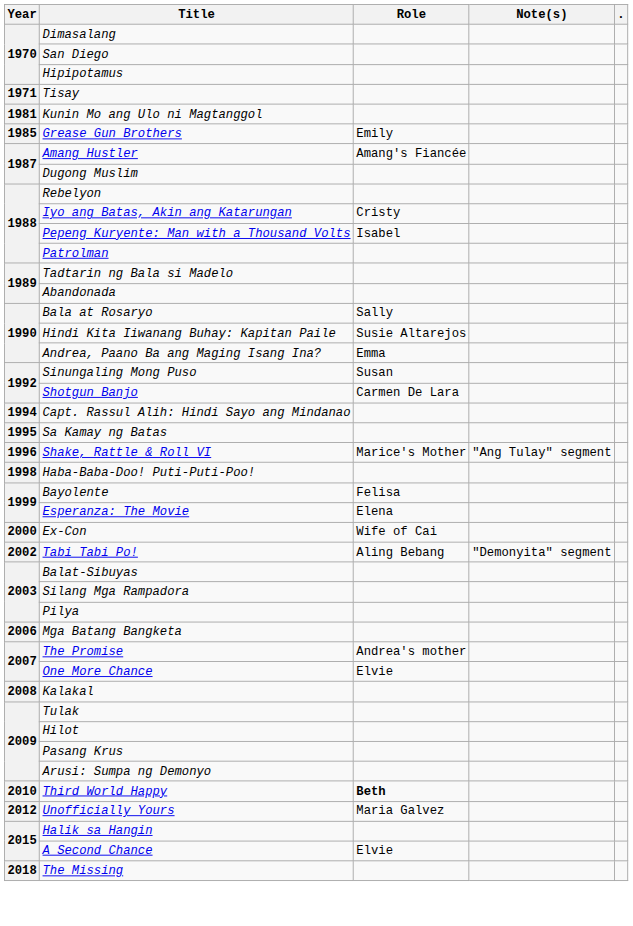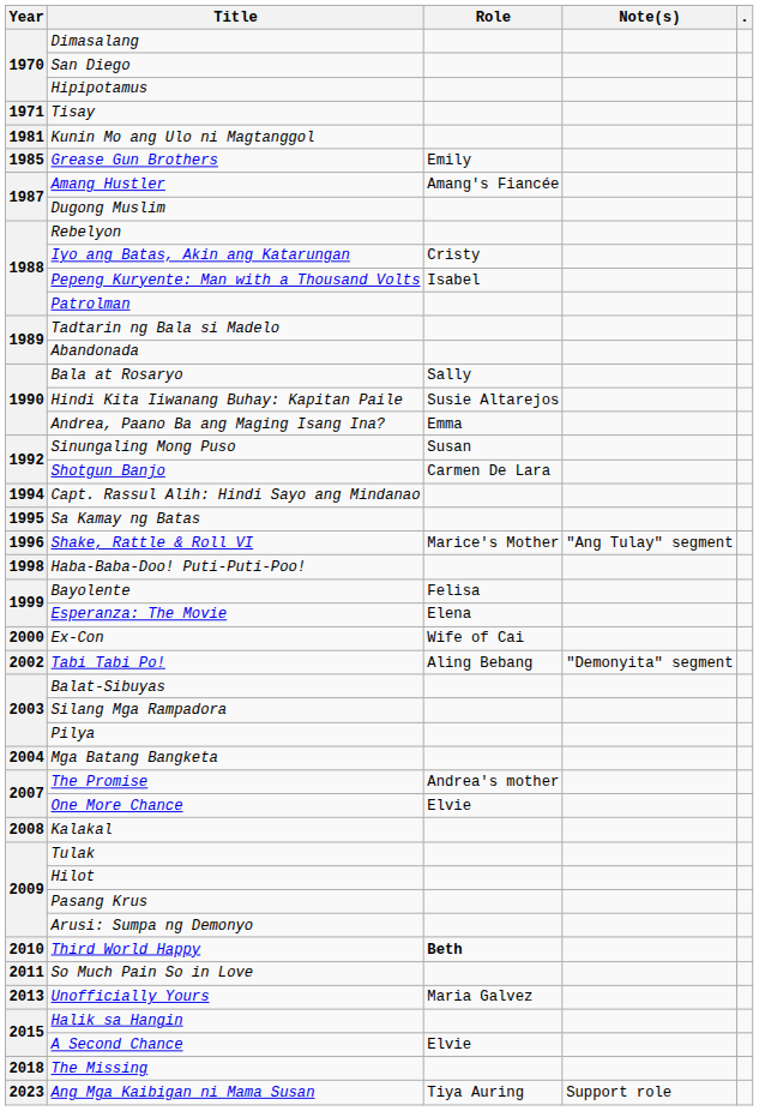 <table class="wikitable plainrowheaders sortable">
 <tr>
 <th scope="col">Year</th>
 <th scope="col">Title</th>
 <th scope="col" class="unsortable">Role</th>
 <th scope="col" class="unsortable">Note(s)</th>
 <th scope="col" class="unsortable">.</th>
 </tr>
 <tr>
 <th rowspan="3" scope="row">1970</th>
 <td><em>Dimasalang</em></td>
 <td></td>
 <td></td>
 <td style="text-align:center;"></td>
 </tr>
 <tr>
 <td><em>San Diego</em></td>
 <td></td>
 <td></td>
 <td style="text-align:center;"></td>
 </tr>
 <tr>
 <td><em>Hipipotamus</em></td>
 <td></td>
 <td></td>
 <td style="text-align:center;"></td>
 </tr>
 <tr>
 <th scope="row">1971</th>
 <td><em>Tisay</em></td>
 <td></td>
 <td></td>
 <td style="text-align:center;"></td>
 </tr>
 <tr>
 <th scope="row">1981</th>
 <td><em>Kunin Mo ang Ulo ni Magtanggol</em></td>
 <td></td>
 <td></td>
 <td style="text-align:center;"></td>
 </tr>
 <tr>
 <th scope="row">1985</th>
 <td><em><a href='#'>Grease Gun Brothers</a></em></td>
 <td>Emily</td>
 <td></td>
 <td style="text-align:center;"></td>
 </tr>
 <tr>
 <th rowspan="2" scope="row">1987</th>
 <td><em><a href='#'>Amang Hustler</a></em></td>
 <td>Amang's Fiancée</td>
 <td></td>
 <td style="text-align:center;"></td>
 </tr>
 <tr>
 <td><em>Dugong Muslim</em></td>
 <td></td>
 <td></td>
 <td style="text-align:center;"></td>
 </tr>
 <tr>
 <th rowspan="4" scope="row">1988</th>
 <td><em>Rebelyon</em></td>
 <td></td>
 <td></td>
 <td style="text-align:center;"></td>
 </tr>
 <tr>
 <td><em><a href='#'>Iyo ang Batas, Akin ang Katarungan</a></em></td>
 <td>Cristy</td>
 <td></td>
 <td style="text-align:center;"></td>
 </tr>
 <tr>
 <td><em><a href='#'>Pepeng Kuryente: Man with a Thousand Volts</a></em></td>
 <td>Isabel</td>
 <td></td>
 <td style="text-align:center;"></td>
 </tr>
 <tr>
 <td><em><a href='#'>Patrolman</a></em></td>
 <td></td>
 <td></td>
 <td style="text-align:center;"></td>
 </tr>
 <tr>
 <th rowspan="2" scope="row">1989</th>
 <td><em>Tadtarin ng Bala si Madelo</em></td>
 <td></td>
 <td></td>
 <td style="text-align:center;"></td>
 </tr>
 <tr>
 <td><em>Abandonada</em></td>
 <td></td>
 <td></td>
 <td style="text-align:center;"></td>
 </tr>
 <tr>
 <th rowspan="3" scope="row">1990</th>
 <td><em>Bala at Rosaryo</em></td>
 <td>Sally</td>
 <td></td>
 <td style="text-align:center;"></td>
 </tr>
 <tr>
 <td><em>Hindi Kita Iiwanang Buhay: Kapitan Paile</em></td>
 <td>Susie Altarejos</td>
 <td></td>
 <td style="text-align:center;"></td>
 </tr>
 <tr>
 <td><em>Andrea, Paano Ba ang Maging Isang Ina?</em></td>
 <td>Emma</td>
 <td></td>
 <td style="text-align:center;"></td>
 </tr>
 <tr>
 <th rowspan="2" scope="row">1992</th>
 <td><em>Sinungaling Mong Puso</em></td>
 <td>Susan</td>
 <td></td>
 <td style="text-align:center;"></td>
 </tr>
 <tr>
 <td><em><a href='#'>Shotgun Banjo</a></em></td>
 <td>Carmen De Lara</td>
 <td></td>
 <td style="text-align:center;"></td>
 </tr>
 <tr>
 <th scope="row">1994</th>
 <td><em>Capt. Rassul Alih: Hindi Sayo ang Mindanao</em></td>
 <td></td>
 <td></td>
 <td style="text-align:center;"></td>
 </tr>
 <tr>
 <th scope="row">1995</th>
 <td><em>Sa Kamay ng Batas</em></td>
 <td></td>
 <td></td>
 <td style="text-align:center;"></td>
 </tr>
 <tr>
 <th scope="row">1996</th>
 <td><em><a href='#'>Shake, Rattle & Roll VI</a></em></td>
 <td>Marice's Mother</td>
 <td>"Ang Tulay" segment</td>
 <td style="text-align:center;"></td>
 </tr>
 <tr>
 <th scope="row">1998</th>
 <td><em>Haba-Baba-Doo! Puti-Puti-Poo!</em></td>
 <td></td>
 <td></td>
 <td style="text-align:center;"></td>
 </tr>
 <tr>
 <th rowspan="2" scope="row">1999</th>
 <td><em>Bayolente</em></td>
 <td>Felisa</td>
 <td></td>
 <td style="text-align:center;"></td>
 </tr>
 <tr>
 <td><em><a href='#'>Esperanza: The Movie</a></em></td>
 <td>Elena</td>
 <td></td>
 <td style="text-align:center;"></td>
 </tr>
 <tr>
 <th scope="row">2000</th>
 <td><em>Ex-Con</em></td>
 <td>Wife of Cai</td>
 <td></td>
 <td style="text-align:center;"></td>
 </tr>
 <tr>
 <th scope="row">2002</th>
 <td><em><a href='#'>Tabi Tabi Po!</a></em></td>
 <td>Aling Bebang</td>
 <td>"Demonyita" segment</td>
 <td style="text-align:center;"></td>
 </tr>
 <tr>
 <th rowspan="3" scope="row">2003</th>
 <td><em>Balat-Sibuyas</em></td>
 <td></td>
 <td></td>
 <td style="text-align:center;"></td>
 </tr>
 <tr>
 <td><em>Silang Mga Rampadora</em></td>
 <td></td>
 <td></td>
 <td style="text-align:center;"></td>
 </tr>
 <tr>
 <td><em>Pilya</em></td>
 <td></td>
 <td></td>
 <td style="text-align:center;"></td>
 </tr>
 <tr>
-<th scope="row">2006</th>
+<th scope="row">2004</th>
 <td><em>Mga Batang Bangketa</em></td>
 <td></td>
 <td></td>
 <td style="text-align:center;"></td>
 </tr>
 <tr>
 <th rowspan="2" scope="row">2007</th>
 <td><em><a href='#'>The Promise</a></em></td>
 <td>Andrea's mother</td>
 <td></td>
 <td style="text-align:center;"></td>
 </tr>
 <tr>
 <td><em><a href='#'>One More Chance</a></em></td>
 <td>Elvie</td>
 <td></td>
 <td style="text-align:center;"></td>
 </tr>
 <tr>
 <th scope="row">2008</th>
 <td><em>Kalakal</em></td>
 <td></td>
 <td></td>
 <td style="text-align:center;"></td>
 </tr>
 <tr>
 <th rowspan="4" scope="row">2009</th>
 <td><em>Tulak</em></td>
 <td></td>
 <td></td>
 <td style="text-align:center;"></td>
 </tr>
 <tr>
 <td><em>Hilot</em></td>
 <td></td>
 <td></td>
 <td style="text-align:center;"></td>
 </tr>
 <tr>
 <td><em>Pasang Krus</em></td>
 <td></td>
 <td></td>
 <td style="text-align:center;"></td>
 </tr>
 <tr>
 <td><em>Arusi: Sumpa ng Demonyo</em></td>
 <td></td>
 <td></td>
 <td style="text-align:center;"></td>
 </tr>
 <tr>
 <th scope="row">2010</th>
 <td><em><a href='#'>Third World Happy</a></em></td>
 <td><strong>Beth</strong></td>
 <td></td>
 <td style="text-align:center;"></td>
 </tr>
 <tr>
-<th scope="row">2012</th>
+<th scope="row">2011</th>
+<td><em>So Much Pain So in Love</em></td>
+<td></td>
+<td></td>
+<td style="text-align:center;"></td>
+</tr>
+<tr>
+<th scope="row">2013</th>
 <td><em><a href='#'>Unofficially Yours</a></em></td>
 <td>Maria Galvez</td>
 <td></td>
 <td style="text-align:center;"></td>
 </tr>
 <tr>
 <th rowspan="2" scope="row">2015</th>
 <td><em><a href='#'>Halik sa Hangin</a></em></td>
 <td></td>
 <td></td>
 <td style="text-align:center;"></td>
 </tr>
 <tr>
 <td><em><a href='#'>A Second Chance</a></em></td>
 <td>Elvie</td>
 <td></td>
 <td style="text-align:center;"></td>
 </tr>
 <tr>
 <th scope="row">2018</th>
 <td><em><a href='#'>The Missing</a></em></td>
 <td></td>
 <td></td>
 <td style="text-align:center;"></td>
 </tr>
+<tr>
+<th scope="row">2023</th>
+<td><em><a href='#'>Ang Mga Kaibigan ni Mama Susan</a></em></td>
+<td>Tiya Auring</td>
+<td>Support role</td>
+<td style="text-align:center;"></td>
+</tr>
 </table>
